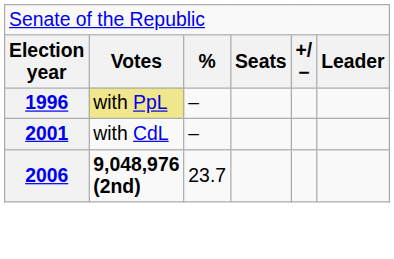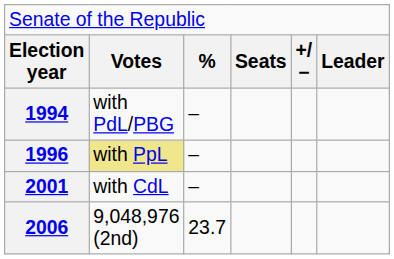 <table class=wikitable style="width:50%; border:1px #AAAAFF solid">
 <tr>
 <td colspan=6><a href='#'>Senate of the Republic</a></td>
 </tr>
 <tr>
 <th width=13%>Election year</th>
 <th width=16%>Votes</th>
 <th width=6%>%</th>
 <th width=1%>Seats</th>
 <th width=8%>+/−</th>
 <th width=18%>Leader</th>
+</tr>
+<tr>
+<th><a href='#'>1994</a></th>
+<td>with <a href='#'>PdL</a>/<a href='#'>PBG</a></td>
+<td>–</td>
+<td></td>
+<td></td>
+<td></td>
 </tr>
 <tr>
 <th><a href='#'>1996</a></th>
 <td style="background: khaki;">with <a href='#'>PpL</a></td>
 <td>–</td>
 <td></td>
 <td></td>
 <td></td>
 </tr>
 <tr>
 <th><a href='#'>2001</a></th>
 <td>with <a href='#'>CdL</a></td>
 <td>–</td>
 <td></td>
 <td></td>
 <td></td>
 </tr>
 <tr>
 <th><a href='#'>2006</a></th>
-<td><strong>9,048,976 (2nd)</strong></td>
+<td>9,048,976 (2nd)</td>
 <td>23.7</td>
 <td></td>
 <td></td>
 <td></td>
 </tr>
 </table>
